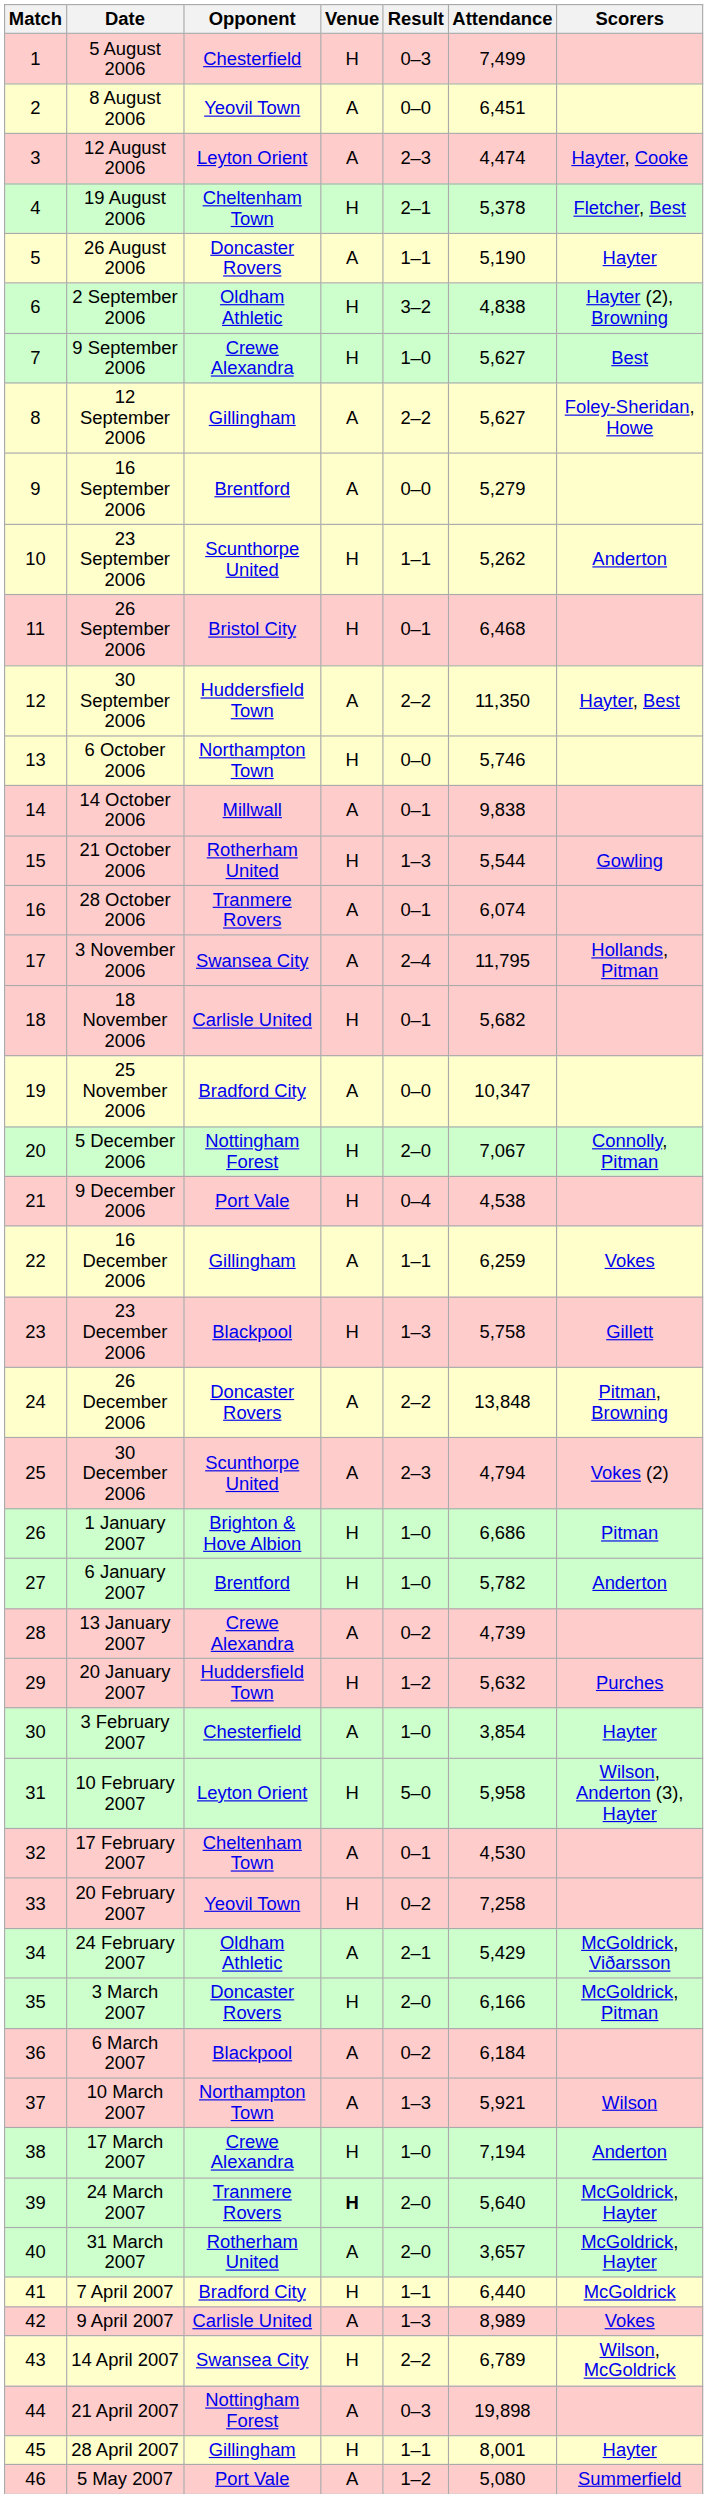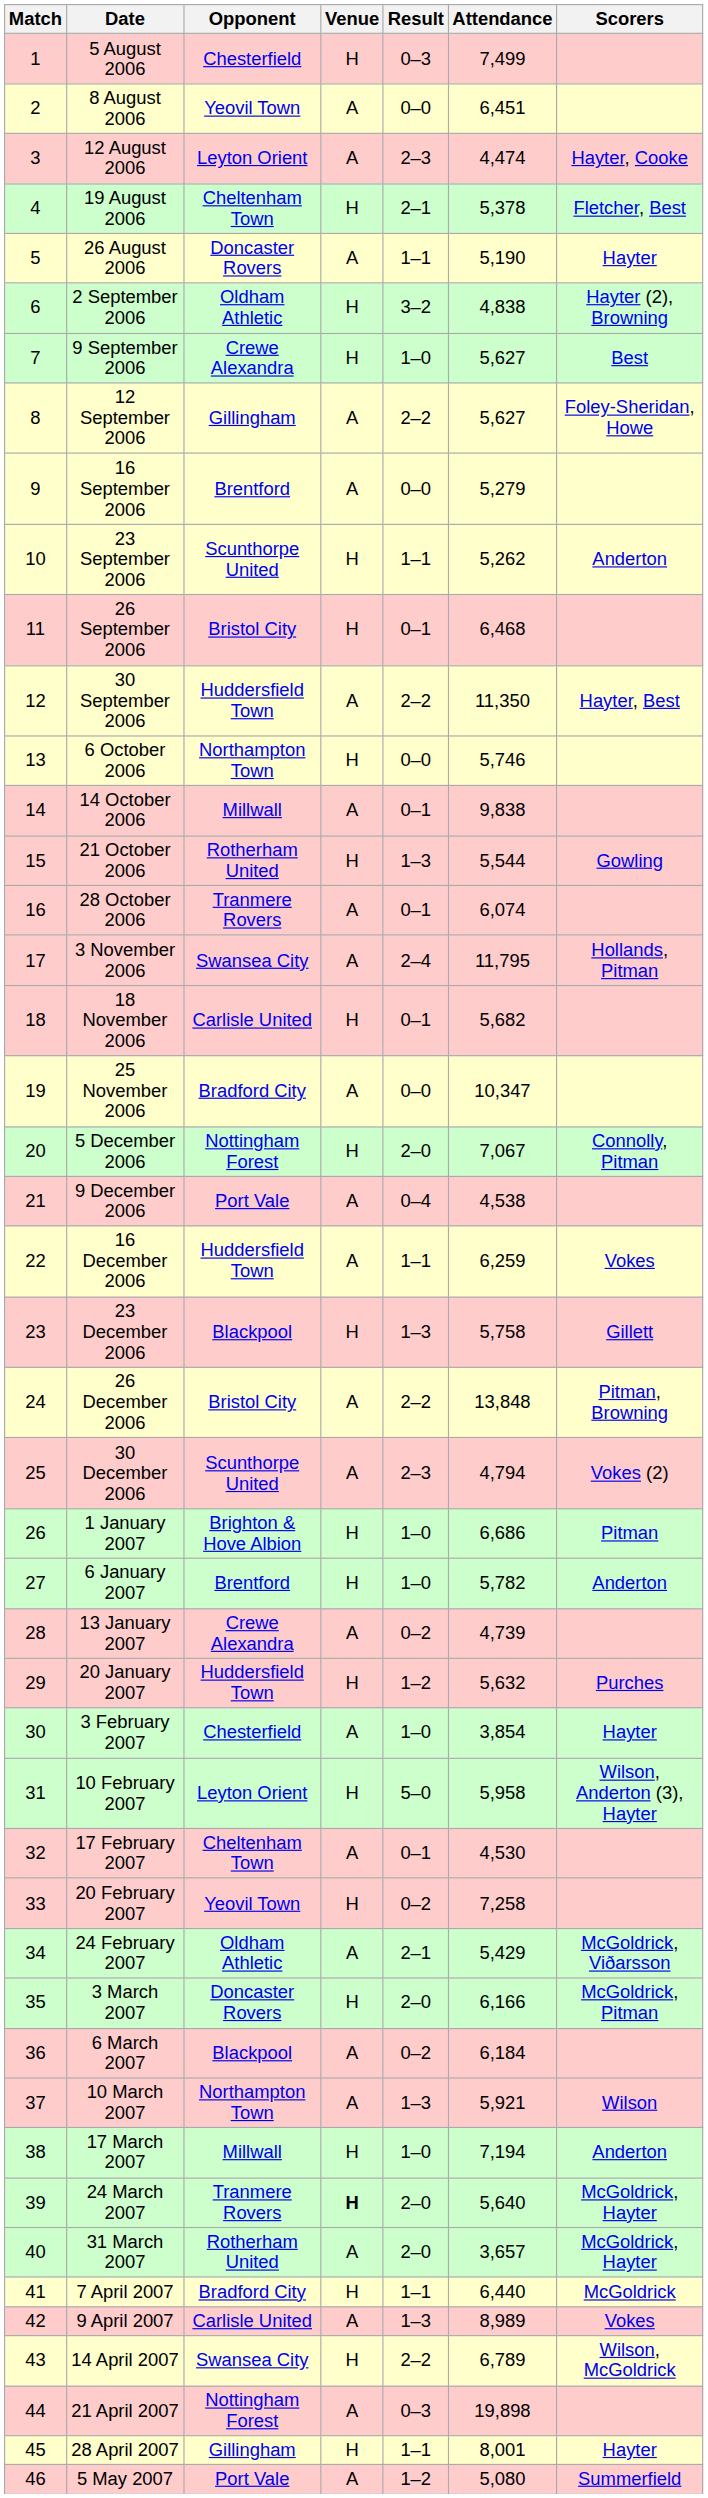 <table class="wikitable" style="font-size:100%; text-align:center">
 <tr>
 <th>Match</th>
 <th>Date</th>
 <th>Opponent</th>
 <th>Venue</th>
 <th>Result</th>
 <th>Attendance</th>
 <th>Scorers</th>
 </tr>
 <tr style="background: #FFCCCC;">
 <td>1</td>
 <td>5 August 2006</td>
 <td><a href='#'>Chesterfield</a></td>
 <td>H</td>
 <td>0–3</td>
 <td>7,499</td>
 <td></td>
 </tr>
 <tr style="background: #FFFFCC;">
 <td>2</td>
 <td>8 August 2006</td>
 <td><a href='#'>Yeovil Town</a></td>
 <td>A</td>
 <td>0–0</td>
 <td>6,451</td>
 <td></td>
 </tr>
 <tr style="background: #FFCCCC;">
 <td>3</td>
 <td>12 August 2006</td>
 <td><a href='#'>Leyton Orient</a></td>
 <td>A</td>
 <td>2–3</td>
 <td>4,474</td>
 <td><a href='#'>Hayter</a>, <a href='#'>Cooke</a></td>
 </tr>
 <tr style="background: #CCFFCC;">
 <td>4</td>
 <td>19 August 2006</td>
 <td><a href='#'>Cheltenham Town</a></td>
 <td>H</td>
 <td>2–1</td>
 <td>5,378</td>
 <td><a href='#'>Fletcher</a>, <a href='#'>Best</a></td>
 </tr>
 <tr style="background: #FFFFCC;">
 <td>5</td>
 <td>26 August 2006</td>
 <td><a href='#'>Doncaster Rovers</a></td>
 <td>A</td>
 <td>1–1</td>
 <td>5,190</td>
 <td><a href='#'>Hayter</a></td>
 </tr>
 <tr style="background: #CCFFCC;">
 <td>6</td>
 <td>2 September 2006</td>
 <td><a href='#'>Oldham Athletic</a></td>
 <td>H</td>
 <td>3–2</td>
 <td>4,838</td>
 <td><a href='#'>Hayter</a> (2), <a href='#'>Browning</a></td>
 </tr>
 <tr style="background: #CCFFCC;">
 <td>7</td>
 <td>9 September 2006</td>
 <td><a href='#'>Crewe Alexandra</a></td>
 <td>H</td>
 <td>1–0</td>
 <td>5,627</td>
 <td><a href='#'>Best</a></td>
 </tr>
 <tr style="background: #FFFFCC;">
 <td>8</td>
 <td>12 September 2006</td>
 <td><a href='#'>Gillingham</a></td>
 <td>A</td>
 <td>2–2</td>
 <td>5,627</td>
 <td><a href='#'>Foley-Sheridan</a>, <a href='#'>Howe</a></td>
 </tr>
 <tr style="background: #FFFFCC;">
 <td>9</td>
 <td>16 September 2006</td>
 <td><a href='#'>Brentford</a></td>
 <td>A</td>
 <td>0–0</td>
 <td>5,279</td>
 <td></td>
 </tr>
 <tr style="background: #FFFFCC;">
 <td>10</td>
 <td>23 September 2006</td>
 <td><a href='#'>Scunthorpe United</a></td>
 <td>H</td>
 <td>1–1</td>
 <td>5,262</td>
 <td><a href='#'>Anderton</a></td>
 </tr>
 <tr style="background: #FFCCCC;">
 <td>11</td>
 <td>26 September 2006</td>
 <td><a href='#'>Bristol City</a></td>
 <td>H</td>
 <td>0–1</td>
 <td>6,468</td>
 <td></td>
 </tr>
 <tr style="background: #FFFFCC;">
 <td>12</td>
 <td>30 September 2006</td>
 <td><a href='#'>Huddersfield Town</a></td>
 <td>A</td>
 <td>2–2</td>
 <td>11,350</td>
 <td><a href='#'>Hayter</a>, <a href='#'>Best</a></td>
 </tr>
 <tr style="background: #FFFFCC;">
 <td>13</td>
 <td>6 October 2006</td>
 <td><a href='#'>Northampton Town</a></td>
 <td>H</td>
 <td>0–0</td>
 <td>5,746</td>
 <td></td>
 </tr>
 <tr style="background: #FFCCCC;">
 <td>14</td>
 <td>14 October 2006</td>
 <td><a href='#'>Millwall</a></td>
 <td>A</td>
 <td>0–1</td>
 <td>9,838</td>
 <td></td>
 </tr>
 <tr style="background: #FFCCCC;">
 <td>15</td>
 <td>21 October 2006</td>
 <td><a href='#'>Rotherham United</a></td>
 <td>H</td>
 <td>1–3</td>
 <td>5,544</td>
 <td><a href='#'>Gowling</a></td>
 </tr>
 <tr style="background: #FFCCCC;">
 <td>16</td>
 <td>28 October 2006</td>
 <td><a href='#'>Tranmere Rovers</a></td>
 <td>A</td>
 <td>0–1</td>
 <td>6,074</td>
 <td></td>
 </tr>
 <tr style="background: #FFCCCC;">
 <td>17</td>
 <td>3 November 2006</td>
 <td><a href='#'>Swansea City</a></td>
 <td>A</td>
 <td>2–4</td>
 <td>11,795</td>
 <td><a href='#'>Hollands</a>, <a href='#'>Pitman</a></td>
 </tr>
 <tr style="background: #FFCCCC;">
 <td>18</td>
 <td>18 November 2006</td>
 <td><a href='#'>Carlisle United</a></td>
 <td>H</td>
 <td>0–1</td>
 <td>5,682</td>
 <td></td>
 </tr>
 <tr style="background: #FFFFCC;">
 <td>19</td>
 <td>25 November 2006</td>
 <td><a href='#'>Bradford City</a></td>
 <td>A</td>
 <td>0–0</td>
 <td>10,347</td>
 <td></td>
 </tr>
 <tr style="background: #CCFFCC;">
 <td>20</td>
 <td>5 December 2006</td>
 <td><a href='#'>Nottingham Forest</a></td>
 <td>H</td>
 <td>2–0</td>
 <td>7,067</td>
 <td><a href='#'>Connolly</a>, <a href='#'>Pitman</a></td>
 </tr>
 <tr style="background: #FFCCCC;">
 <td>21</td>
 <td>9 December 2006</td>
 <td><a href='#'>Port Vale</a></td>
-<td>H</td>
+<td>A</td>
 <td>0–4</td>
 <td>4,538</td>
 <td></td>
 </tr>
 <tr style="background: #FFFFCC;">
 <td>22</td>
 <td>16 December 2006</td>
-<td><a href='#'>Gillingham</a></td>
+<td><a href='#'>Huddersfield Town</a></td>
 <td>A</td>
 <td>1–1</td>
 <td>6,259</td>
 <td><a href='#'>Vokes</a></td>
 </tr>
 <tr style="background: #FFCCCC;">
 <td>23</td>
 <td>23 December 2006</td>
 <td><a href='#'>Blackpool</a></td>
 <td>H</td>
 <td>1–3</td>
 <td>5,758</td>
 <td><a href='#'>Gillett</a></td>
 </tr>
 <tr style="background: #FFFFCC;">
 <td>24</td>
 <td>26 December 2006</td>
-<td><a href='#'>Doncaster Rovers</a></td>
+<td><a href='#'>Bristol City</a></td>
 <td>A</td>
 <td>2–2</td>
 <td>13,848</td>
 <td><a href='#'>Pitman</a>, <a href='#'>Browning</a></td>
 </tr>
 <tr style="background: #FFCCCC;">
 <td>25</td>
 <td>30 December 2006</td>
 <td><a href='#'>Scunthorpe United</a></td>
 <td>A</td>
 <td>2–3</td>
 <td>4,794</td>
 <td><a href='#'>Vokes</a> (2)</td>
 </tr>
 <tr style="background: #CCFFCC;">
 <td>26</td>
 <td>1 January 2007</td>
 <td><a href='#'>Brighton & Hove Albion</a></td>
 <td>H</td>
 <td>1–0</td>
 <td>6,686</td>
 <td><a href='#'>Pitman</a></td>
 </tr>
 <tr style="background: #CCFFCC;">
 <td>27</td>
 <td>6 January 2007</td>
 <td><a href='#'>Brentford</a></td>
 <td>H</td>
 <td>1–0</td>
 <td>5,782</td>
 <td><a href='#'>Anderton</a></td>
 </tr>
 <tr style="background: #FFCCCC;">
 <td>28</td>
 <td>13 January 2007</td>
 <td><a href='#'>Crewe Alexandra</a></td>
 <td>A</td>
 <td>0–2</td>
 <td>4,739</td>
 <td></td>
 </tr>
 <tr style="background: #FFCCCC;">
 <td>29</td>
 <td>20 January 2007</td>
 <td><a href='#'>Huddersfield Town</a></td>
 <td>H</td>
 <td>1–2</td>
 <td>5,632</td>
 <td><a href='#'>Purches</a></td>
 </tr>
 <tr style="background: #CCFFCC;">
 <td>30</td>
 <td>3 February 2007</td>
 <td><a href='#'>Chesterfield</a></td>
 <td>A</td>
 <td>1–0</td>
 <td>3,854</td>
 <td><a href='#'>Hayter</a></td>
 </tr>
 <tr style="background: #CCFFCC;">
 <td>31</td>
 <td>10 February 2007</td>
 <td><a href='#'>Leyton Orient</a></td>
 <td>H</td>
 <td>5–0</td>
 <td>5,958</td>
 <td><a href='#'>Wilson</a>, <a href='#'>Anderton</a> (3), <a href='#'>Hayter</a></td>
 </tr>
 <tr style="background: #FFCCCC;">
 <td>32</td>
 <td>17 February 2007</td>
 <td><a href='#'>Cheltenham Town</a></td>
 <td>A</td>
 <td>0–1</td>
 <td>4,530</td>
 <td></td>
 </tr>
 <tr style="background: #FFCCCC;">
 <td>33</td>
 <td>20 February 2007</td>
 <td><a href='#'>Yeovil Town</a></td>
 <td>H</td>
 <td>0–2</td>
 <td>7,258</td>
 <td></td>
 </tr>
 <tr style="background: #CCFFCC;">
 <td>34</td>
 <td>24 February 2007</td>
 <td><a href='#'>Oldham Athletic</a></td>
 <td>A</td>
 <td>2–1</td>
 <td>5,429</td>
 <td><a href='#'>McGoldrick</a>, <a href='#'>Viðarsson</a></td>
 </tr>
 <tr style="background: #CCFFCC;">
 <td>35</td>
 <td>3 March 2007</td>
 <td><a href='#'>Doncaster Rovers</a></td>
 <td>H</td>
 <td>2–0</td>
 <td>6,166</td>
 <td><a href='#'>McGoldrick</a>, <a href='#'>Pitman</a></td>
 </tr>
 <tr style="background: #FFCCCC;">
 <td>36</td>
 <td>6 March 2007</td>
 <td><a href='#'>Blackpool</a></td>
 <td>A</td>
 <td>0–2</td>
 <td>6,184</td>
 <td></td>
 </tr>
 <tr style="background: #FFCCCC;">
 <td>37</td>
 <td>10 March 2007</td>
 <td><a href='#'>Northampton Town</a></td>
 <td>A</td>
 <td>1–3</td>
 <td>5,921</td>
 <td><a href='#'>Wilson</a></td>
 </tr>
 <tr style="background: #CCFFCC;">
 <td>38</td>
 <td>17 March 2007</td>
-<td><a href='#'>Crewe Alexandra</a></td>
+<td><a href='#'>Millwall</a></td>
 <td>H</td>
 <td>1–0</td>
 <td>7,194</td>
 <td><a href='#'>Anderton</a></td>
 </tr>
 <tr style="background: #CCFFCC;">
 <td>39</td>
 <td>24 March 2007</td>
 <td><a href='#'>Tranmere Rovers</a></td>
 <td><strong>H</strong></td>
 <td>2–0</td>
 <td>5,640</td>
 <td><a href='#'>McGoldrick</a>, <a href='#'>Hayter</a></td>
 </tr>
 <tr style="background: #CCFFCC;">
 <td>40</td>
 <td>31 March 2007</td>
 <td><a href='#'>Rotherham United</a></td>
 <td>A</td>
 <td>2–0</td>
 <td>3,657</td>
 <td><a href='#'>McGoldrick</a>, <a href='#'>Hayter</a></td>
 </tr>
 <tr style="background: #FFFFCC;">
 <td>41</td>
 <td>7 April 2007</td>
 <td><a href='#'>Bradford City</a></td>
 <td>H</td>
 <td>1–1</td>
 <td>6,440</td>
 <td><a href='#'>McGoldrick</a></td>
 </tr>
 <tr style="background: #FFCCCC;">
 <td>42</td>
 <td>9 April 2007</td>
 <td><a href='#'>Carlisle United</a></td>
 <td>A</td>
 <td>1–3</td>
 <td>8,989</td>
 <td><a href='#'>Vokes</a></td>
 </tr>
 <tr style="background: #FFFFCC;">
 <td>43</td>
 <td>14 April 2007</td>
 <td><a href='#'>Swansea City</a></td>
 <td>H</td>
 <td>2–2</td>
 <td>6,789</td>
 <td><a href='#'>Wilson</a>, <a href='#'>McGoldrick</a></td>
 </tr>
 <tr style="background: #FFCCCC;">
 <td>44</td>
 <td>21 April 2007</td>
 <td><a href='#'>Nottingham Forest</a></td>
 <td>A</td>
 <td>0–3</td>
 <td>19,898</td>
 <td></td>
 </tr>
 <tr style="background: #FFFFCC;">
 <td>45</td>
 <td>28 April 2007</td>
 <td><a href='#'>Gillingham</a></td>
 <td>H</td>
 <td>1–1</td>
 <td>8,001</td>
 <td><a href='#'>Hayter</a></td>
 </tr>
 <tr style="background: #FFCCCC;">
 <td>46</td>
 <td>5 May 2007</td>
 <td><a href='#'>Port Vale</a></td>
 <td>A</td>
 <td>1–2</td>
 <td>5,080</td>
 <td><a href='#'>Summerfield</a></td>
 </tr>
 </table>
